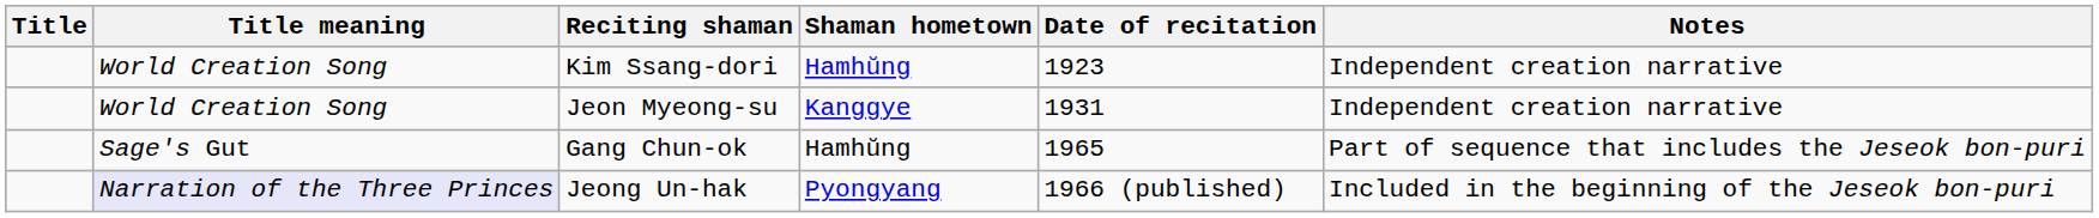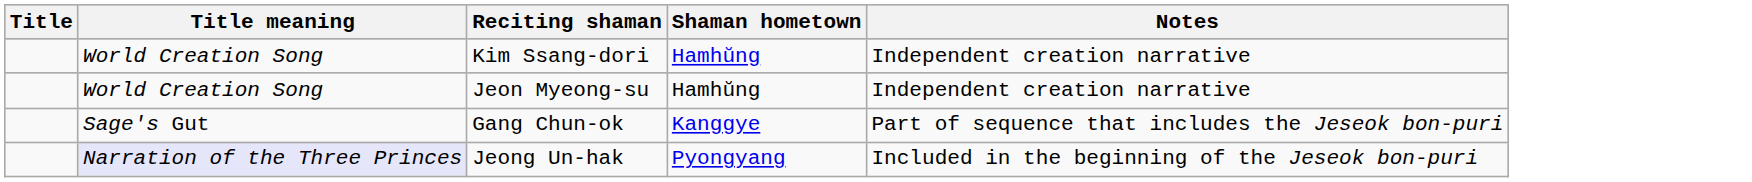 <table class="wikitable">
 <tr>
 <th>Title</th>
 <th>Title meaning</th>
 <th>Reciting shaman</th>
 <th>Shaman hometown</th>
-<th>Date of recitation</th>
 <th>Notes</th>
 </tr>
 <tr>
 <td> </td>
 <td><em>World Creation Song</em></td>
 <td>Kim Ssang-dori</td>
 <td><a href='#'>Hamhŭng</a></td>
-<td>1923</td>
 <td>Independent creation narrative</td>
 </tr>
 <tr>
 <td> </td>
 <td><em>World Creation Song</em></td>
 <td>Jeon Myeong-su</td>
-<td><a href='#'>Kanggye</a></td>
-<td>1931</td>
+<td>Hamhŭng</td>
 <td>Independent creation narrative</td>
 </tr>
 <tr>
 <td> </td>
 <td><em>Sage's</em> Gut</td>
 <td>Gang Chun-ok</td>
-<td>Hamhŭng</td>
-<td>1965</td>
+<td><a href='#'>Kanggye</a></td>
 <td>Part of sequence that includes the <em>Jeseok bon-puri</em></td>
 </tr>
 <tr>
 <td> </td>
 <td style="background: lavender;"><em>Narration of the Three Princes</em></td>
 <td>Jeong Un-hak</td>
 <td><a href='#'>Pyongyang</a></td>
-<td>1966 (published)</td>
 <td>Included in the beginning of the <em>Jeseok bon-puri</em></td>
 </tr>
 </table>
